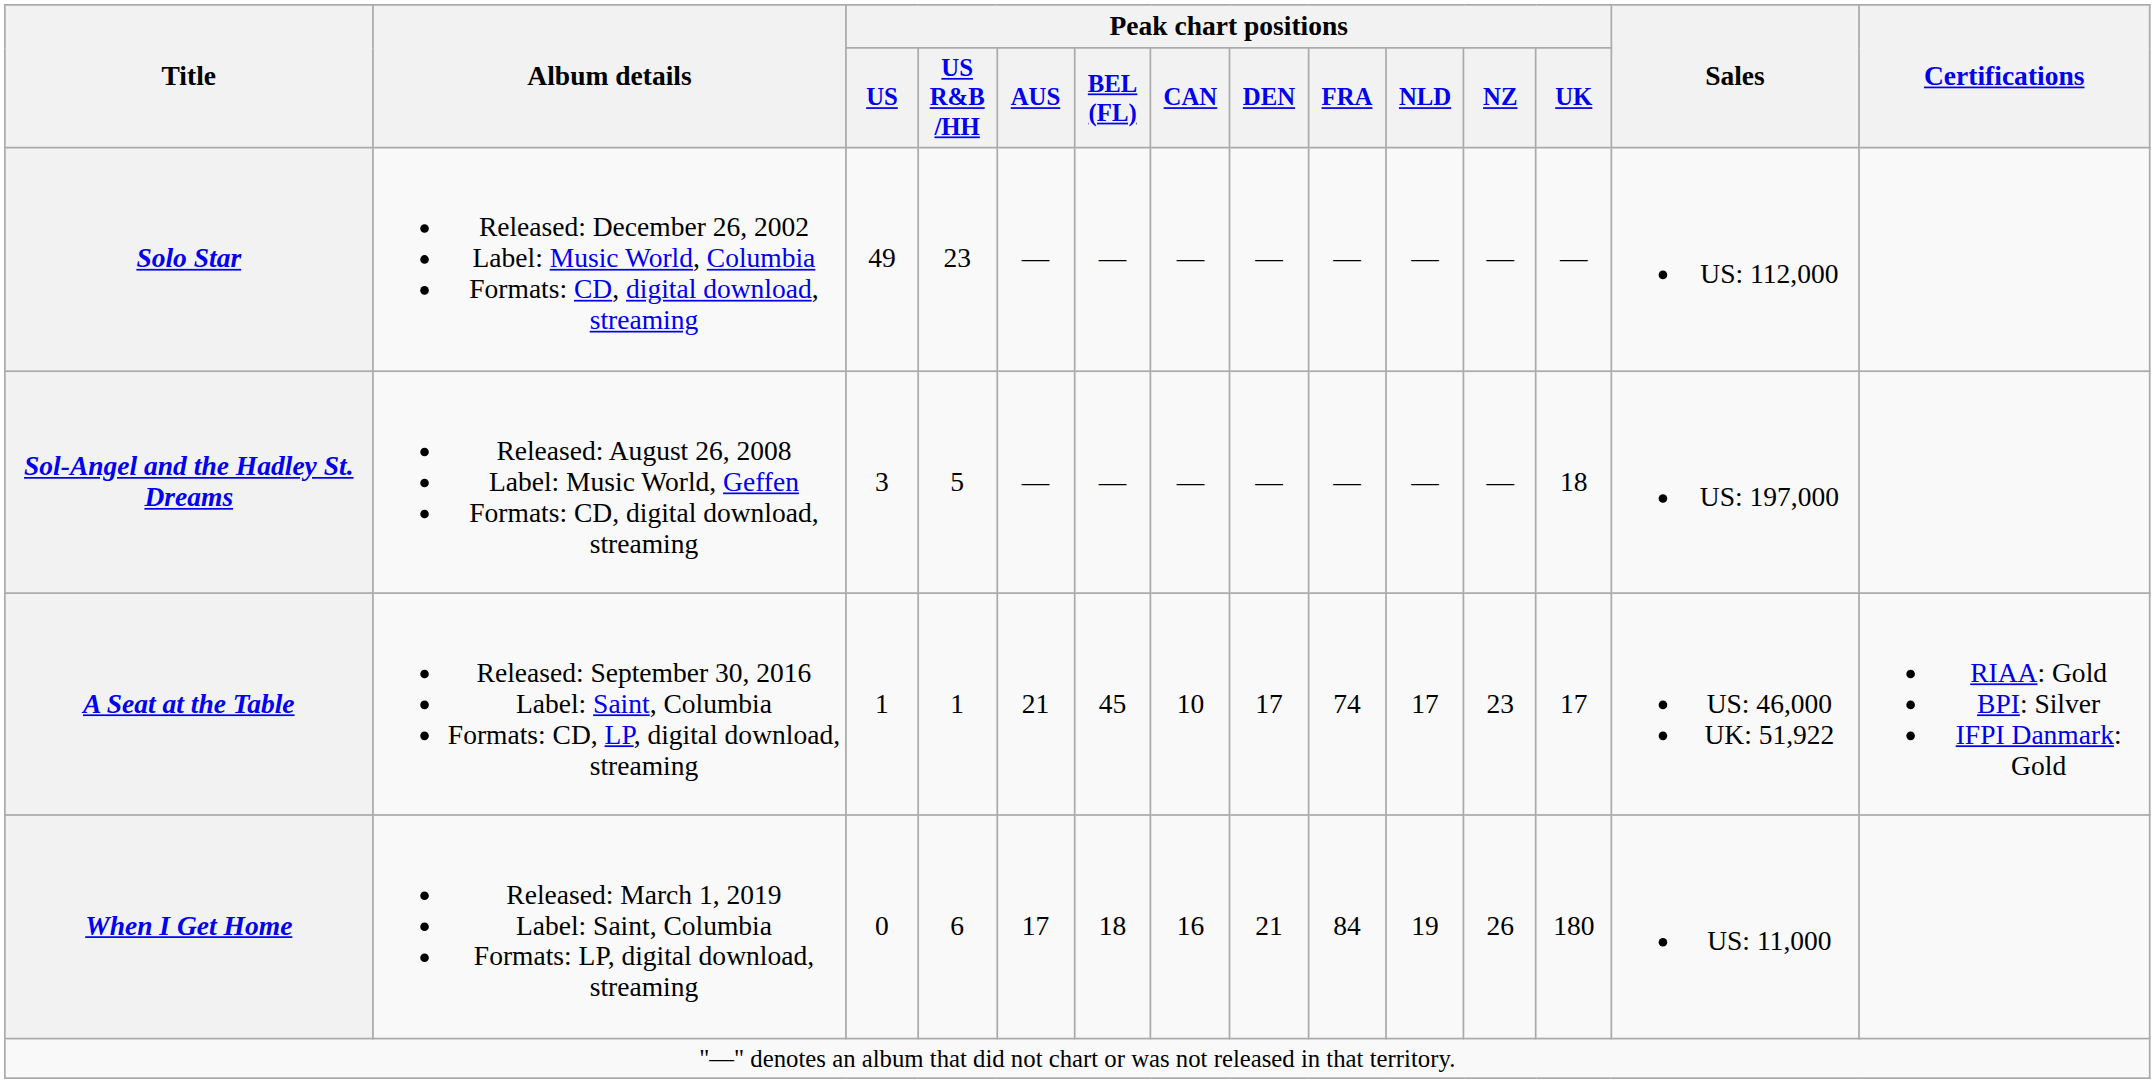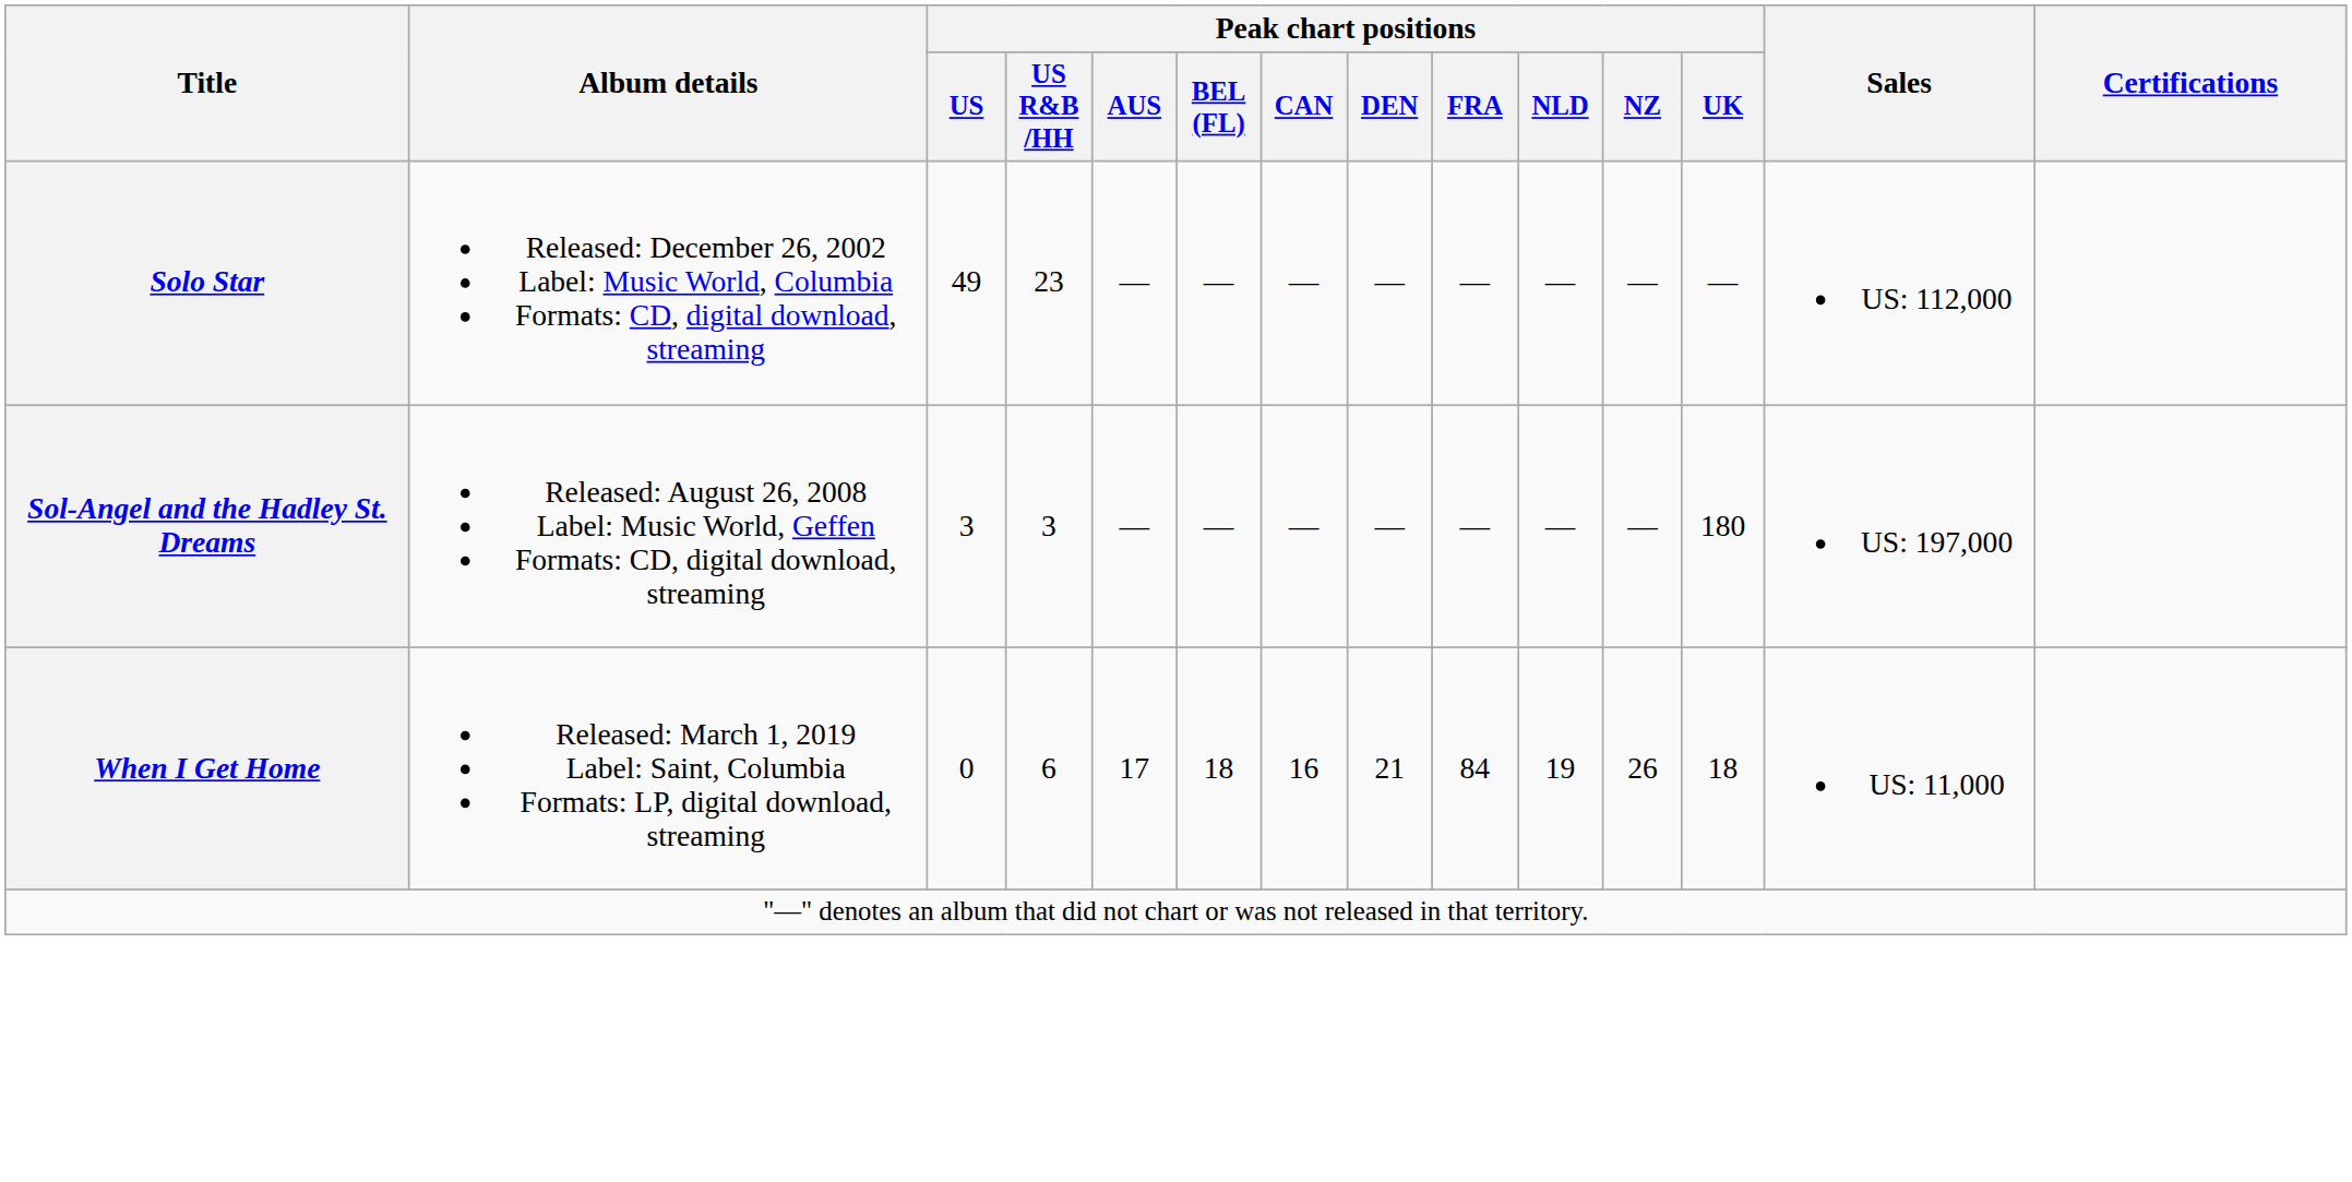 <table class="wikitable plainrowheaders" style="text-align:center;">
 <tr>
 <th scope="col" rowspan="2" style="width:18em;">Title</th>
 <th scope="col" rowspan="2" style="width:22em;">Album details</th>
 <th scope="col" colspan="10">Peak chart positions</th>
 <th scope="col" rowspan="2" style="width:10em;">Sales</th>
 <th scope="col" rowspan="2" style="width:12em;"><a href='#'>Certifications</a></th>
 </tr>
 <tr>
 <th scope="col" style="width:3em;font-size:90%;"><a href='#'>US</a><br></th>
 <th scope="col" style="width:3em;font-size:90%;"><a href='#'>US<br>R&B<br>/HH</a><br></th>
 <th scope="col" style="width:3em;font-size:90%;"><a href='#'>AUS</a><br></th>
 <th scope="col" style="width:3em;font-size:90%;"><a href='#'>BEL (FL)</a><br></th>
 <th scope="col" style="width:3em;font-size:90%;"><a href='#'>CAN</a><br></th>
 <th scope="col" style="width:3em;font-size:90%;"><a href='#'>DEN</a><br></th>
 <th scope="col" style="width:3em;font-size:90%;"><a href='#'>FRA</a><br></th>
 <th scope="col" style="width:3em;font-size:90%;"><a href='#'>NLD</a><br></th>
 <th scope="col" style="width:3em;font-size:90%;"><a href='#'>NZ</a><br></th>
 <th scope="col" style="width:3em;font-size:90%;"><a href='#'>UK</a><br></th>
 </tr>
 <tr>
 <th scope="row"><em><a href='#'>Solo Star</a></em></th>
 <td><br><ul><li>Released: December 26, 2002</li><li>Label: <a href='#'>Music World</a>, <a href='#'>Columbia</a></li><li>Formats: <a href='#'>CD</a>, <a href='#'>digital download</a>, <a href='#'>streaming</a></li></ul></td>
 <td>49</td>
 <td>23</td>
 <td>—</td>
 <td>—</td>
 <td>—</td>
 <td>—</td>
 <td>—</td>
 <td>—</td>
 <td>—</td>
 <td>—</td>
 <td><br><ul><li>US: 112,000</li></ul></td>
 <td></td>
 </tr>
 <tr>
 <th scope="row"><em><a href='#'>Sol-Angel and the Hadley St. Dreams</a></em></th>
 <td><br><ul><li>Released: August 26, 2008</li><li>Label: Music World, <a href='#'>Geffen</a></li><li>Formats: CD, digital download, streaming</li></ul></td>
 <td>3</td>
-<td>5</td>
+<td>3</td>
 <td>—</td>
 <td>—</td>
 <td>—</td>
 <td>—</td>
 <td>—</td>
 <td>—</td>
 <td>—</td>
-<td>18</td>
+<td>180</td>
 <td><br><ul><li>US: 197,000</li></ul></td>
 <td></td>
-</tr>
-<tr>
-<th scope="row"><em><a href='#'>A Seat at the Table</a></em></th>
-<td><br><ul><li>Released: September 30, 2016</li><li>Label: <a href='#'>Saint</a>, Columbia</li><li>Formats: CD, <a href='#'>LP</a>, digital download, streaming</li></ul></td>
-<td>1</td>
-<td>1</td>
-<td>21</td>
-<td>45</td>
-<td>10</td>
-<td>17</td>
-<td>74</td>
-<td>17</td>
-<td>23</td>
-<td>17</td>
-<td><br><ul><li>US: 46,000</li><li>UK: 51,922</li></ul></td>
-<td><br><ul><li><a href='#'>RIAA</a>: Gold</li><li><a href='#'>BPI</a>: Silver</li><li><a href='#'>IFPI Danmark</a>: Gold</li></ul></td>
 </tr>
 <tr>
 <th scope="row"><em><a href='#'>When I Get Home</a></em></th>
 <td><br><ul><li>Released: March 1, 2019</li><li>Label: Saint, Columbia</li><li>Formats: LP, digital download, streaming</li></ul></td>
 <td>0</td>
 <td>6</td>
 <td>17</td>
 <td>18</td>
 <td>16</td>
 <td>21</td>
 <td>84</td>
 <td>19</td>
 <td>26</td>
-<td>180</td>
+<td>18</td>
 <td><br><ul><li>US: 11,000</li></ul></td>
 <td></td>
 </tr>
 <tr>
 <td colspan="14" style="font-size:90%">"—" denotes an album that did not chart or was not released in that territory.</td>
 </tr>
 </table>
